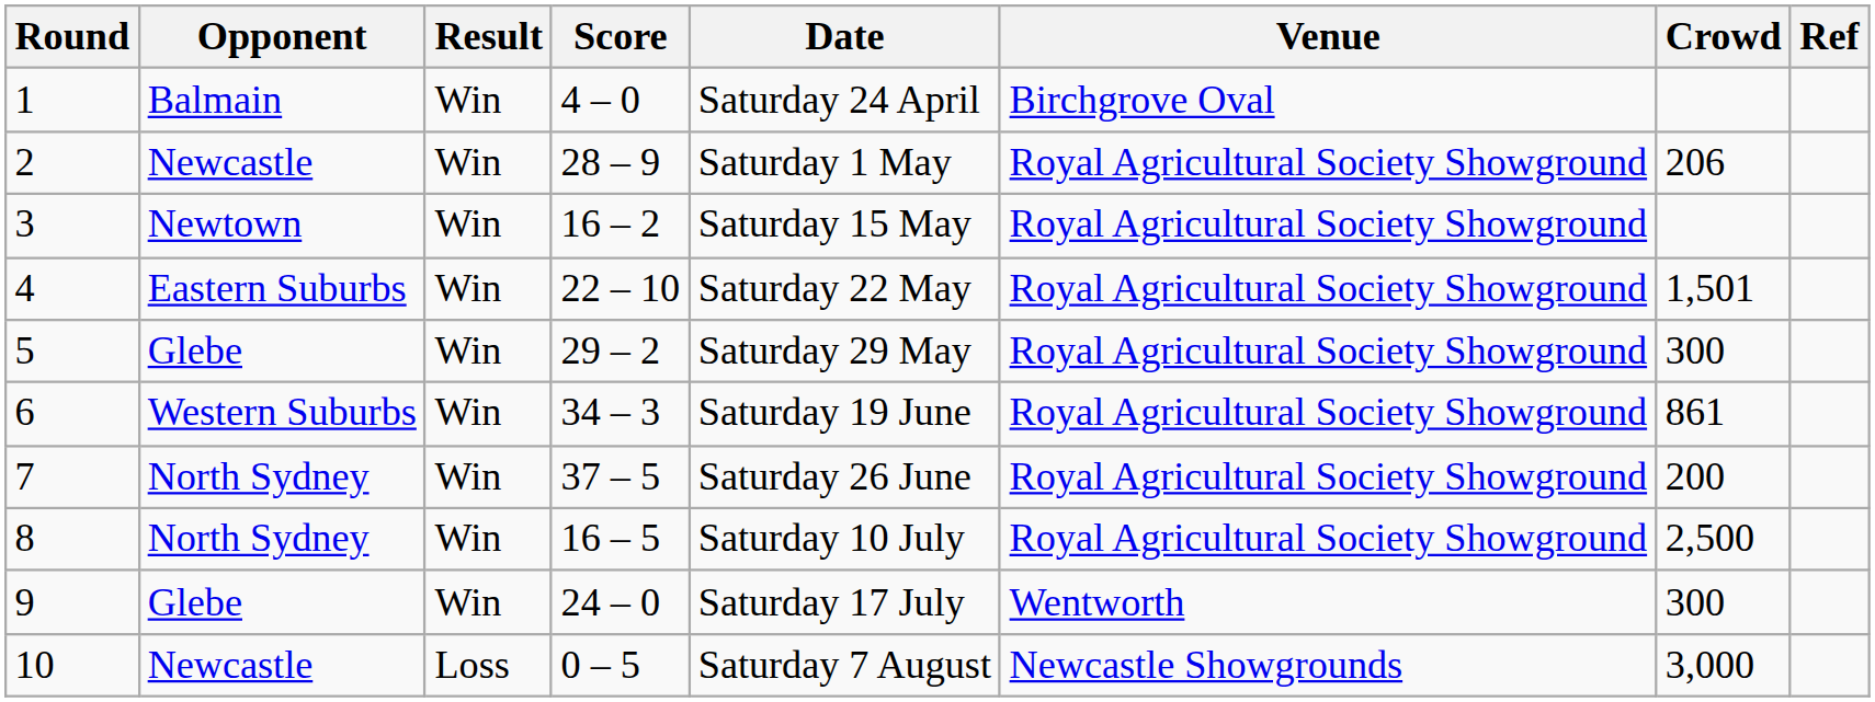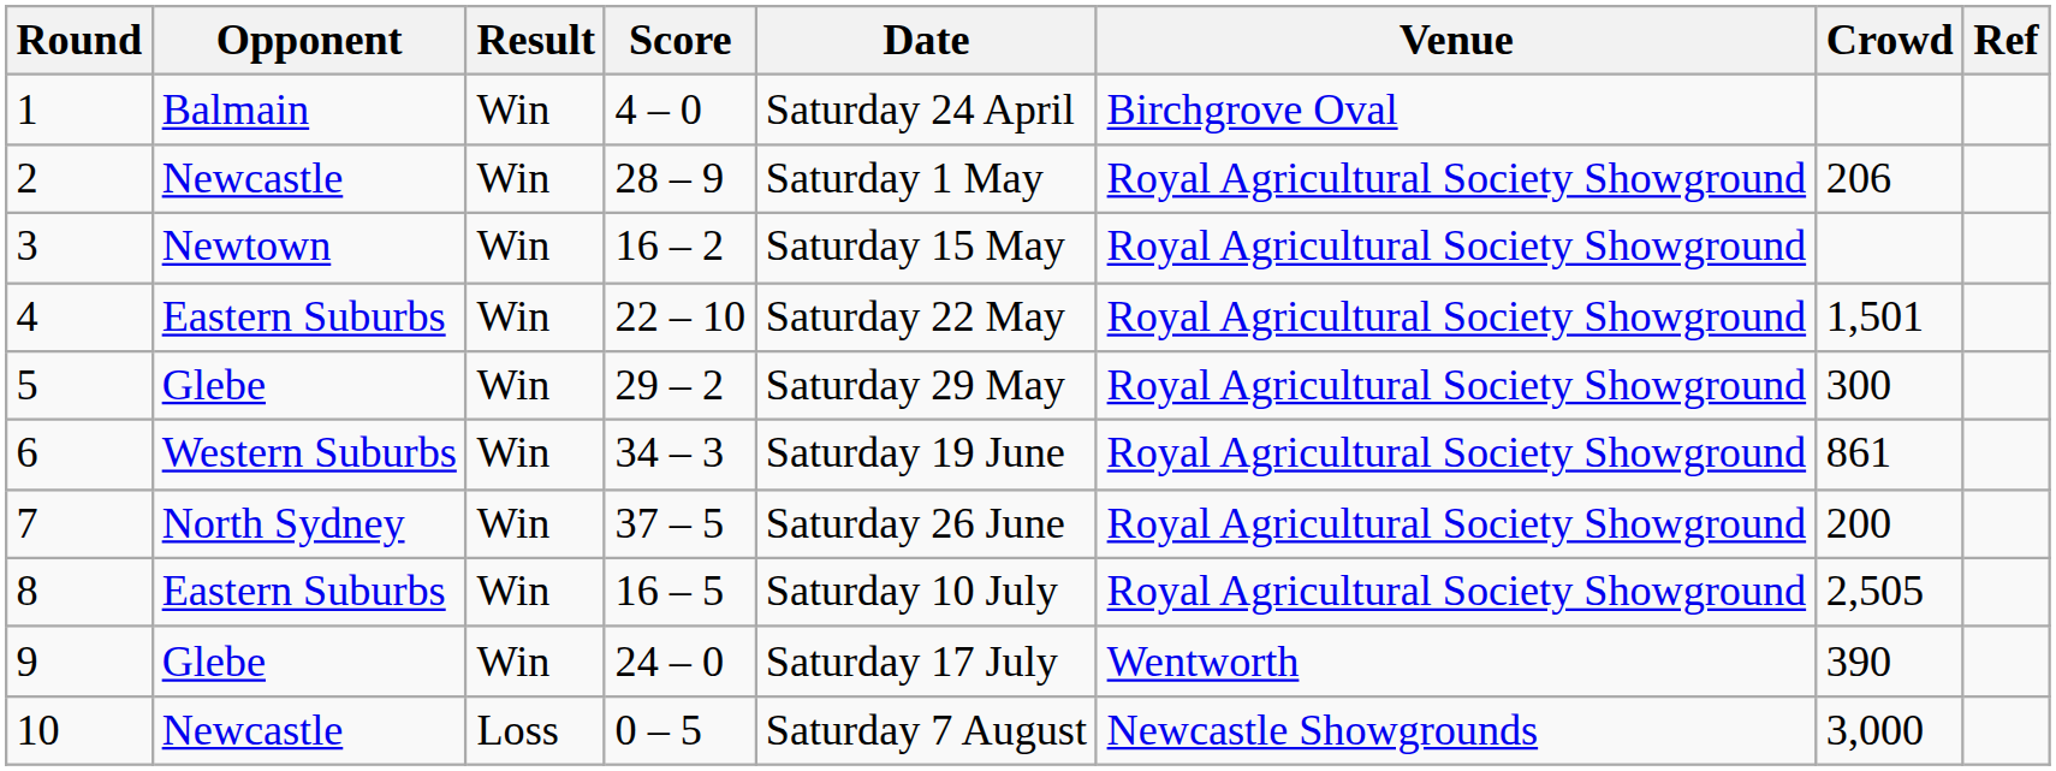 <table class="wikitable" style="text-align:left;">
 <tr>
 <th>Round</th>
 <th>Opponent</th>
 <th>Result</th>
 <th>Score</th>
 <th>Date</th>
 <th>Venue</th>
 <th>Crowd</th>
 <th>Ref</th>
 </tr>
 <tr>
 <td>1</td>
 <td> <a href='#'>Balmain</a></td>
 <td>Win</td>
 <td>4 – 0</td>
 <td>Saturday 24 April</td>
 <td><a href='#'>Birchgrove Oval</a></td>
 <td></td>
 <td></td>
 </tr>
 <tr>
 <td>2</td>
 <td> <a href='#'>Newcastle</a></td>
 <td>Win</td>
 <td>28 – 9</td>
 <td>Saturday 1 May</td>
 <td><a href='#'>Royal Agricultural Society Showground</a></td>
 <td>206</td>
 <td></td>
 </tr>
 <tr>
 <td>3</td>
 <td> <a href='#'>Newtown</a></td>
 <td>Win</td>
 <td>16 – 2</td>
 <td>Saturday 15 May</td>
 <td><a href='#'>Royal Agricultural Society Showground</a></td>
 <td></td>
 <td></td>
 </tr>
 <tr>
 <td>4</td>
 <td> <a href='#'>Eastern Suburbs</a></td>
 <td>Win</td>
 <td>22 – 10</td>
 <td>Saturday 22 May</td>
 <td><a href='#'>Royal Agricultural Society Showground</a></td>
 <td>1,501</td>
 <td></td>
 </tr>
 <tr>
 <td>5</td>
 <td> <a href='#'>Glebe</a></td>
 <td>Win</td>
 <td>29 – 2</td>
 <td>Saturday 29 May</td>
 <td><a href='#'>Royal Agricultural Society Showground</a></td>
 <td>300</td>
 <td></td>
 </tr>
 <tr>
 <td>6</td>
 <td> <a href='#'>Western Suburbs</a></td>
 <td>Win</td>
 <td>34 – 3</td>
 <td>Saturday 19 June</td>
 <td><a href='#'>Royal Agricultural Society Showground</a></td>
 <td>861</td>
 <td></td>
 </tr>
 <tr>
 <td>7</td>
 <td> <a href='#'>North Sydney</a></td>
 <td>Win</td>
 <td>37 – 5</td>
 <td>Saturday 26 June</td>
 <td><a href='#'>Royal Agricultural Society Showground</a></td>
 <td>200</td>
 <td></td>
 </tr>
 <tr>
 <td>8</td>
-<td> <a href='#'>North Sydney</a></td>
+<td> <a href='#'>Eastern Suburbs</a></td>
 <td>Win</td>
 <td>16 – 5</td>
 <td>Saturday 10 July</td>
 <td><a href='#'>Royal Agricultural Society Showground</a></td>
-<td>2,500</td>
+<td>2,505</td>
 <td></td>
 </tr>
 <tr>
 <td>9</td>
 <td> <a href='#'>Glebe</a></td>
 <td>Win</td>
 <td>24 – 0</td>
 <td>Saturday 17 July</td>
 <td><a href='#'>Wentworth</a></td>
-<td>300</td>
+<td>390</td>
 <td></td>
 </tr>
 <tr>
 <td>10</td>
 <td> <a href='#'>Newcastle</a></td>
 <td>Loss</td>
 <td>0 – 5</td>
 <td>Saturday 7 August</td>
 <td><a href='#'>Newcastle Showgrounds</a></td>
 <td>3,000</td>
 <td></td>
 </tr>
 </table>
